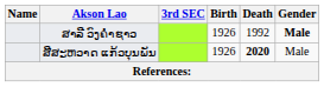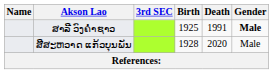 <table class="wikitable sortable" style=text-align:center>
 <tr>
 <th>Name</th>
 <th class="unsortable"><a href='#'>Akson Lao</a></th>
 <th unsortable><a href='#'>3rd SEC</a></th>
 <th>Birth</th>
 <th>Death</th>
 <th>Gender</th>
 </tr>
 <tr>
 <td bgcolor = #EAECF0></td>
 <td bgcolor = #EAECF0>ສາລີ ວົງຄໍາຊາວ</td>
 <td bgcolor = GreenYellow></td>
-<td>1926</td>
-<td>1992</td>
+<td>1925</td>
+<td>1991</td>
 <td><strong>Male</strong></td>
 </tr>
 <tr>
 <td bgcolor = #EAECF0></td>
 <td bgcolor = #EAECF0>ສີສະຫວາດ ແກ້ວບຸນພັນ</td>
 <td bgcolor = GreenYellow></td>
-<td>1926</td>
-<td><strong>2020</strong></td>
+<td>1928</td>
+<td>2020</td>
 <td>Male</td>
 </tr>
 <tr class=sortbottom>
 <th colspan = "8" align = left><strong>References:</strong><br></th>
 </tr>
 </table>
